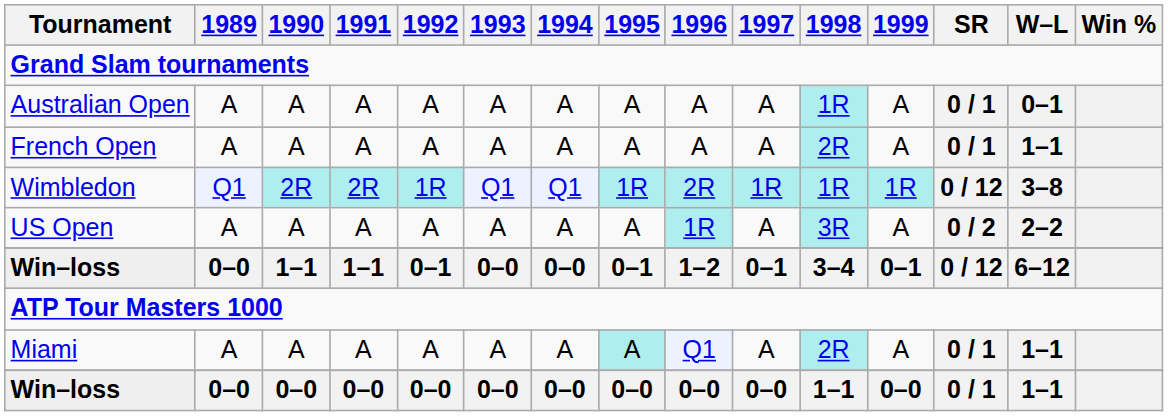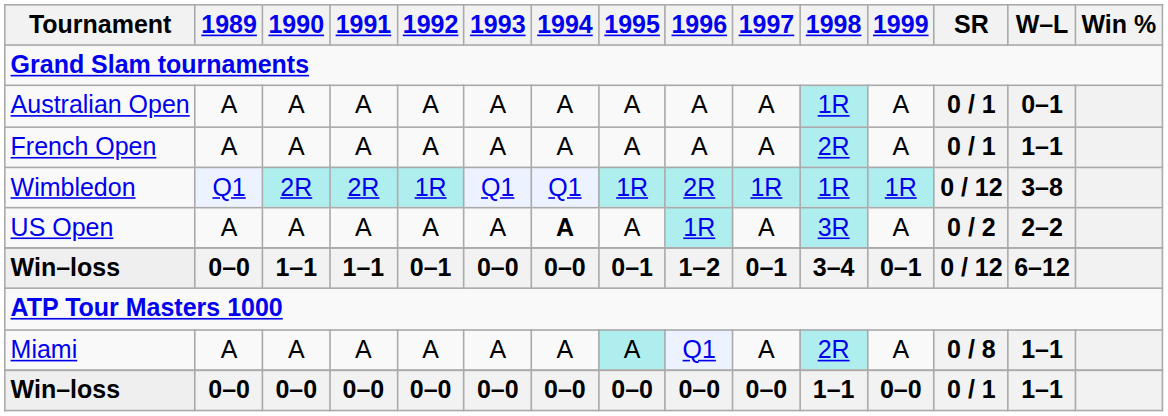 <table class=wikitable style="text-align:center; font-size:97%">
 <tr>
 <th>Tournament</th>
 <th><a href='#'>1989</a></th>
 <th><a href='#'>1990</a></th>
 <th><a href='#'>1991</a></th>
 <th><a href='#'>1992</a></th>
 <th><a href='#'>1993</a></th>
 <th><a href='#'>1994</a></th>
 <th><a href='#'>1995</a></th>
 <th><a href='#'>1996</a></th>
 <th><a href='#'>1997</a></th>
 <th><a href='#'>1998</a></th>
 <th><a href='#'>1999</a></th>
 <th>SR</th>
 <th>W–L</th>
 <th>Win %</th>
 </tr>
 <tr>
 <td colspan=23 align=left><strong><a href='#'>Grand Slam tournaments</a></strong></td>
 </tr>
 <tr>
 <td align=left><a href='#'>Australian Open</a></td>
 <td>A</td>
 <td>A</td>
 <td>A</td>
 <td>A</td>
 <td>A</td>
 <td>A</td>
 <td>A</td>
 <td>A</td>
 <td>A</td>
 <td bgcolor=afeeee><a href='#'>1R</a></td>
 <td>A</td>
 <th>0 / 1</th>
 <th>0–1</th>
 <th></th>
 </tr>
 <tr>
 <td align=left><a href='#'>French Open</a></td>
 <td>A</td>
 <td>A</td>
 <td>A</td>
 <td>A</td>
 <td>A</td>
 <td>A</td>
 <td>A</td>
 <td>A</td>
 <td>A</td>
 <td bgcolor=afeeee><a href='#'>2R</a></td>
 <td>A</td>
 <th>0 / 1</th>
 <th>1–1</th>
 <th></th>
 </tr>
 <tr>
 <td align=left><a href='#'>Wimbledon</a></td>
 <td bgcolor=ecf2ff><a href='#'>Q1</a></td>
 <td bgcolor=afeeee><a href='#'>2R</a></td>
 <td bgcolor=afeeee><a href='#'>2R</a></td>
 <td bgcolor=afeeee><a href='#'>1R</a></td>
 <td bgcolor=ecf2ff><a href='#'>Q1</a></td>
 <td bgcolor=ecf2ff><a href='#'>Q1</a></td>
 <td bgcolor=afeeee><a href='#'>1R</a></td>
 <td bgcolor=afeeee><a href='#'>2R</a></td>
 <td bgcolor=afeeee><a href='#'>1R</a></td>
 <td bgcolor=afeeee><a href='#'>1R</a></td>
 <td bgcolor=afeeee><a href='#'>1R</a></td>
 <th>0 / 12</th>
 <th>3–8</th>
 <th></th>
 </tr>
 <tr>
 <td align=left><a href='#'>US Open</a></td>
 <td>A</td>
 <td>A</td>
 <td>A</td>
 <td>A</td>
 <td>A</td>
-<td>A</td>
+<td><strong>A</strong></td>
 <td>A</td>
 <td bgcolor=afeeee><a href='#'>1R</a></td>
 <td>A</td>
 <td bgcolor=afeeee><a href='#'>3R</a></td>
 <td>A</td>
 <th>0 / 2</th>
 <th>2–2</th>
 <th></th>
 </tr>
 <tr>
 </tr>
 <tr style=font-weight:bold;background:#efefef>
 <td style=text-align:left>Win–loss</td>
 <th>0–0</th>
 <th>1–1</th>
 <th>1–1</th>
 <th>0–1</th>
 <th>0–0</th>
 <th>0–0</th>
 <th>0–1</th>
 <th>1–2</th>
 <th>0–1</th>
 <th>3–4</th>
 <th>0–1</th>
 <th>0 / 12</th>
 <th>6–12</th>
 <th></th>
 </tr>
 <tr>
 <td colspan=25 style=text-align:left><strong><a href='#'>ATP Tour Masters 1000</a></strong></td>
 </tr>
 <tr>
 <td align=left><a href='#'>Miami</a></td>
 <td>A</td>
 <td>A</td>
 <td>A</td>
 <td>A</td>
 <td>A</td>
 <td>A</td>
 <td style="background: paleturquoise;">A</td>
 <td bgcolor=ecf2ff><a href='#'>Q1</a></td>
 <td>A</td>
 <td bgcolor=afeeee><a href='#'>2R</a></td>
 <td>A</td>
-<th>0 / 1</th>
+<th>0 / 8</th>
 <th>1–1</th>
 <th></th>
 </tr>
 <tr>
 </tr>
 <tr style=font-weight:bold;background:#efefef>
 <td style=text-align:left>Win–loss</td>
 <th>0–0</th>
 <th>0–0</th>
 <th>0–0</th>
 <th>0–0</th>
 <th>0–0</th>
 <th>0–0</th>
 <th>0–0</th>
 <th>0–0</th>
 <th>0–0</th>
 <th>1–1</th>
 <th>0–0</th>
 <th>0 / 1</th>
 <th>1–1</th>
 <th></th>
 </tr>
 </table>
